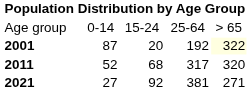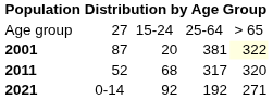 <table>
 <tr>
 <th colspan="5">Population Distribution by Age Group </th>
 </tr>
 <tr>
 <td>Age group</td>
-<td align="center">0-14</td>
+<td align="right">27</td>
 <td align="center">15-24</td>
 <td align="center">25-64</td>
 <td align="center">> 65</td>
 </tr>
 <tr>
 <td><strong>2001</strong></td>
 <td align="right">87</td>
 <td align="right">20</td>
-<td align="right">192</td>
+<td align="right">381</td>
 <td align="right" style="background: lightyellow;">322</td>
 </tr>
 <tr>
 <td><strong>2011</strong></td>
 <td align="right">52</td>
 <td align="right">68</td>
 <td align="right">317</td>
 <td align="right">320</td>
 </tr>
 <tr>
 <td><strong>2021</strong></td>
-<td align="right">27</td>
+<td align="center">0-14</td>
 <td align="right">92</td>
-<td align="right">381</td>
+<td align="right">192</td>
 <td align="right">271</td>
 </tr>
 </table>
